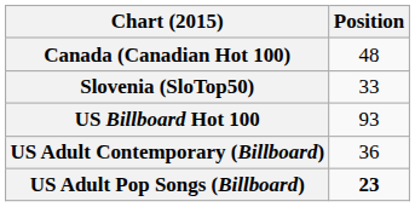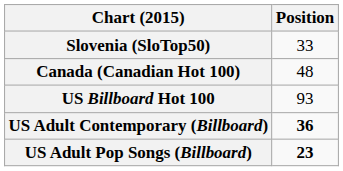 <table class="wikitable sortable plainrowheaders" style="text-align:center;">
 <tr>
 <th>Chart (2015)</th>
 <th>Position</th>
 </tr>
 <tr>
+<th scope="row">Slovenia (SloTop50)</th>
+<td align=center>33</td>
+</tr>
+<tr>
 <th scope="row">Canada (Canadian Hot 100)</th>
 <td>48</td>
-</tr>
-<tr>
-<th scope="row">Slovenia (SloTop50)</th>
-<td align=center>33</td>
 </tr>
 <tr>
 <th scope="row">US <em>Billboard</em> Hot 100</th>
 <td>93</td>
 </tr>
 <tr>
 <th scope="row">US Adult Contemporary (<em>Billboard</em>)</th>
-<td>36</td>
+<td><strong>36</strong></td>
 </tr>
 <tr>
 <th scope="row">US Adult Pop Songs (<em>Billboard</em>)</th>
 <td><strong>23</strong></td>
 </tr>
 </table>
